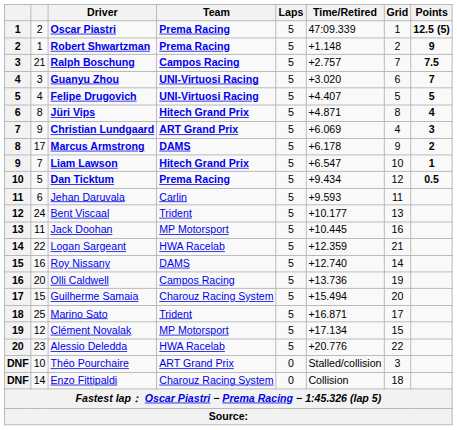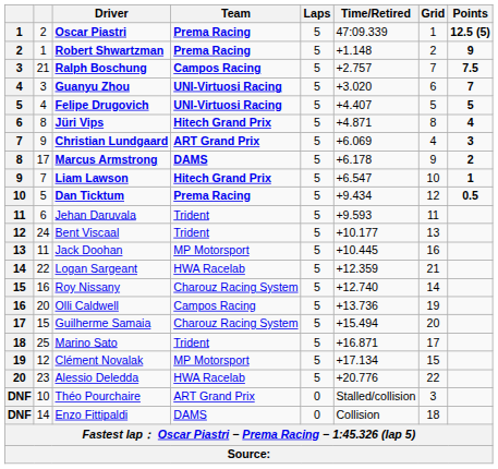 <table class="wikitable" style="font-size: 85%;">
 <tr>
 <th></th>
 <th></th>
 <th>Driver</th>
 <th>Team</th>
 <th>Laps</th>
 <th>Time/Retired</th>
 <th>Grid</th>
 <th>Points</th>
 </tr>
 <tr>
 <th>1</th>
 <td align="center">2</td>
 <td><strong> <a href='#'>Oscar Piastri</a></strong></td>
 <td><a href='#'><strong>Prema Racing</strong></a></td>
 <td align="center">5</td>
 <td>47:09.339</td>
 <td align="center">1</td>
 <td align="center"><strong>12.5 (5)</strong></td>
 </tr>
 <tr>
 <th>2</th>
 <td align="center">1</td>
 <td><strong> <a href='#'>Robert Shwartzman</a></strong></td>
 <td><a href='#'><strong>Prema Racing</strong></a></td>
 <td align="center">5</td>
 <td>+1.148</td>
 <td align="center">2</td>
 <td align="center"><strong>9</strong></td>
 </tr>
 <tr>
 <th>3</th>
 <td align="center">21</td>
 <td><strong> <a href='#'>Ralph Boschung</a></strong></td>
 <td><strong><a href='#'>Campos Racing</a></strong></td>
 <td align="center">5</td>
 <td>+2.757</td>
 <td align="center">7</td>
 <td align="center"><strong>7.5</strong></td>
 </tr>
 <tr>
 <th>4</th>
 <td align="center">3</td>
 <td><strong> <a href='#'>Guanyu Zhou</a></strong></td>
 <td><a href='#'><strong>UNI-Virtuosi Racing</strong></a></td>
 <td align="center">5</td>
 <td>+3.020</td>
 <td align="center">6</td>
 <td align="center"><strong>7</strong></td>
 </tr>
 <tr>
 <th>5</th>
 <td align="center">4</td>
 <td><strong> <a href='#'>Felipe Drugovich</a></strong></td>
 <td><a href='#'><strong>UNI-Virtuosi Racing</strong></a></td>
 <td align="center">5</td>
 <td>+4.407</td>
 <td align="center">5</td>
 <td align="center"><strong>5</strong></td>
 </tr>
 <tr>
 <th>6</th>
 <td align="center">8</td>
 <td><strong> <a href='#'>Jüri Vips</a></strong></td>
 <td><strong><a href='#'>Hitech Grand Prix</a></strong></td>
 <td align="center">5</td>
 <td>+4.871</td>
 <td align="center">8</td>
 <td align="center"><strong>4</strong></td>
 </tr>
 <tr>
 <th>7</th>
 <td align="center">9</td>
 <td><strong> <a href='#'>Christian Lundgaard</a></strong></td>
 <td><strong><a href='#'>ART Grand Prix</a></strong></td>
 <td align="center">5</td>
 <td>+6.069</td>
 <td align="center">4</td>
 <td align="center"><strong>3</strong></td>
 </tr>
 <tr>
 <th>8</th>
 <td align="center">17</td>
 <td><strong> <a href='#'>Marcus Armstrong</a></strong></td>
 <td><strong><a href='#'>DAMS</a></strong></td>
 <td align="center">5</td>
 <td>+6.178</td>
 <td align="center">9</td>
 <td align="center"><strong>2</strong></td>
 </tr>
 <tr>
 <th>9</th>
 <td align="center">7</td>
 <td><strong> <a href='#'>Liam Lawson</a></strong></td>
 <td><strong><a href='#'>Hitech Grand Prix</a></strong></td>
 <td align="center">5</td>
 <td>+6.547</td>
 <td align="center">10</td>
 <td align="center"><strong>1</strong></td>
 </tr>
 <tr>
 <th>10</th>
 <td align="center">5</td>
 <td><strong> <a href='#'>Dan Ticktum</a></strong></td>
 <td><a href='#'><strong>Prema Racing</strong></a></td>
 <td align="center">5</td>
 <td>+9.434</td>
 <td align="center">12</td>
 <td align="center"><strong>0.5</strong></td>
 </tr>
 <tr>
 <th>11</th>
 <td align="center">6</td>
 <td> <a href='#'>Jehan Daruvala</a></td>
-<td><a href='#'>Carlin</a></td>
+<td><a href='#'>Trident</a></td>
 <td align="center">5</td>
 <td>+9.593</td>
 <td align="center">11</td>
 <td align="center"></td>
 </tr>
 <tr>
 <th>12</th>
 <td align="center">24</td>
 <td> <a href='#'>Bent Viscaal</a></td>
 <td><a href='#'>Trident</a></td>
 <td align="center">5</td>
 <td>+10.177</td>
 <td align="center">13</td>
 <td align="center"></td>
 </tr>
 <tr>
 <th>13</th>
 <td align="center">11</td>
 <td> <a href='#'>Jack Doohan</a></td>
 <td><a href='#'>MP Motorsport</a></td>
 <td align="center">5</td>
 <td>+10.445</td>
 <td align="center">16</td>
 <td align="center"></td>
 </tr>
 <tr>
 <th>14</th>
 <td align="center">22</td>
 <td> <a href='#'>Logan Sargeant</a></td>
 <td><a href='#'>HWA Racelab</a></td>
 <td align="center">5</td>
 <td>+12.359</td>
 <td align="center">21</td>
 <td align="center"></td>
 </tr>
 <tr>
 <th>15</th>
 <td align="center">16</td>
 <td> <a href='#'>Roy Nissany</a></td>
-<td><a href='#'>DAMS</a></td>
+<td><a href='#'>Charouz Racing System</a></td>
 <td align="center">5</td>
 <td>+12.740</td>
 <td align="center">14</td>
 <td align="center"></td>
 </tr>
 <tr>
 <th>16</th>
 <td align="center">20</td>
 <td> <a href='#'>Olli Caldwell</a></td>
 <td><a href='#'>Campos Racing</a></td>
 <td align="center">5</td>
 <td>+13.736</td>
 <td align="center">19</td>
 <td align="center"></td>
 </tr>
 <tr>
 <th>17</th>
 <td align="center">15</td>
 <td> <a href='#'>Guilherme Samaia</a></td>
 <td><a href='#'>Charouz Racing System</a></td>
 <td align="center">5</td>
 <td>+15.494</td>
 <td align="center">20</td>
 <td align="center"></td>
 </tr>
 <tr>
 <th>18</th>
 <td align="center">25</td>
 <td> <a href='#'>Marino Sato</a></td>
 <td><a href='#'>Trident</a></td>
 <td align="center">5</td>
 <td>+16.871</td>
 <td align="center">17</td>
 <td align="center"></td>
 </tr>
 <tr>
 <th>19</th>
 <td align="center">12</td>
 <td> <a href='#'>Clément Novalak</a></td>
 <td><a href='#'>MP Motorsport</a></td>
 <td align="center">5</td>
 <td>+17.134</td>
 <td align="center">15</td>
 <td align="center"></td>
 </tr>
 <tr>
 <th>20</th>
 <td align="center">23</td>
 <td> <a href='#'>Alessio Deledda</a></td>
 <td><a href='#'>HWA Racelab</a></td>
 <td align="center">5</td>
 <td>+20.776</td>
 <td align="center">22</td>
 <td align="center"></td>
 </tr>
 <tr>
 <th>DNF</th>
 <td align="center">10</td>
 <td> <a href='#'>Théo Pourchaire</a></td>
 <td><a href='#'>ART Grand Prix</a></td>
 <td align="center">0</td>
 <td>Stalled/collision</td>
 <td align="center">3</td>
 <td align="center"></td>
 </tr>
 <tr>
 <th>DNF</th>
 <td align="center">14</td>
 <td> <a href='#'>Enzo Fittipaldi</a></td>
-<td><a href='#'>Charouz Racing System</a></td>
+<td><a href='#'>DAMS</a></td>
 <td align="center">0</td>
 <td>Collision</td>
 <td align="center">18</td>
 <td align="center"></td>
 </tr>
 <tr>
 <th colspan="8" align="center"><em>Fastest lap：<strong> <a href='#'>Oscar Piastri</a></strong> − <a href='#'>Prema Racing</a> − 1:45.326 (lap 5)</em></th>
 </tr>
 <tr>
 <th colspan="8">Source:</th>
 </tr>
 </table>
